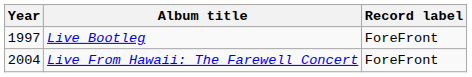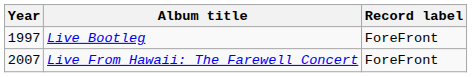 <table class="wikitable">
 <tr>
 <th><strong>Year</strong></th>
 <th><strong>Album title</strong></th>
 <th><strong>Record label</strong></th>
 </tr>
 <tr>
 <td>1997</td>
 <td><em><a href='#'>Live Bootleg</a></em></td>
 <td>ForeFront</td>
 </tr>
 <tr>
-<td>2004</td>
+<td>2007</td>
 <td><em><a href='#'>Live From Hawaii: The Farewell Concert</a></em></td>
 <td>ForeFront</td>
 </tr>
 </table>
